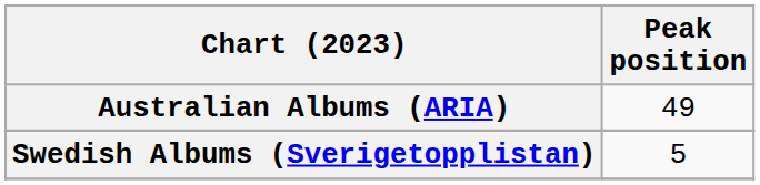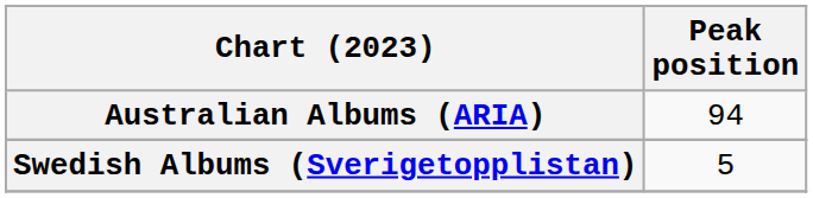 <table class="wikitable sortable plainrowheaders" style="text-align:center;">
 <tr>
 <th scope="col">Chart (2023)</th>
 <th scope="col">Peak<br>position</th>
 </tr>
 <tr>
 <th scope="row">Australian Albums (<a href='#'>ARIA</a>)</th>
-<td>49</td>
+<td>94</td>
 </tr>
 <tr>
 </tr>
 <tr>
 </tr>
 <tr>
 </tr>
 <tr>
 </tr>
 <tr>
 </tr>
 <tr>
 </tr>
 <tr>
 <th scope="row">Swedish Albums (<a href='#'>Sverigetopplistan</a>)</th>
 <td>5</td>
 </tr>
 <tr>
 </tr>
 <tr>
 </tr>
 <tr>
 </tr>
 </table>
